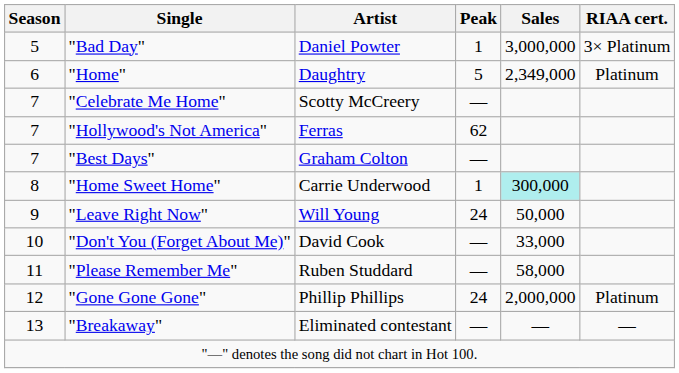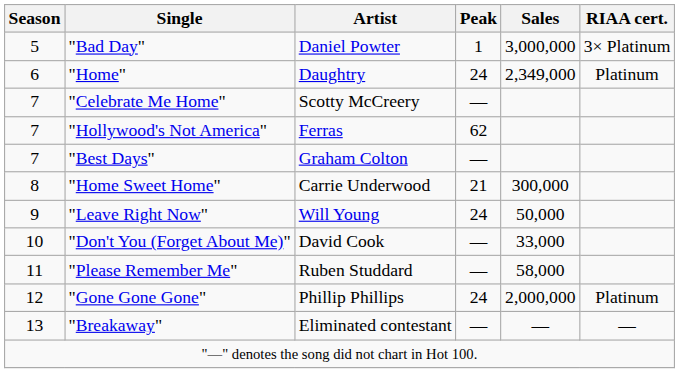 <table class="wikitable" border="1">
 <tr>
 <th>Season</th>
 <th>Single</th>
 <th>Artist</th>
 <th>Peak</th>
 <th>Sales</th>
 <th>RIAA cert.</th>
 </tr>
 <tr>
 <td align="center">5</td>
 <td>"<a href='#'>Bad Day</a>"</td>
 <td><a href='#'>Daniel Powter</a></td>
 <td align="center">1</td>
 <td align="center">3,000,000</td>
 <td align="center">3× Platinum</td>
 </tr>
 <tr>
 <td align="center">6</td>
 <td>"<a href='#'>Home</a>"</td>
 <td><a href='#'>Daughtry</a></td>
-<td align="center">5</td>
+<td align="center">24</td>
 <td align="center">2,349,000</td>
 <td align="center">Platinum</td>
 </tr>
 <tr>
 <td align="center">7</td>
 <td>"<a href='#'>Celebrate Me Home</a>"</td>
 <td>Scotty McCreery</td>
 <td align="center">—</td>
 <td align="center"></td>
 <td></td>
 </tr>
 <tr>
 <td align="center">7</td>
 <td>"<a href='#'>Hollywood's Not America</a>"</td>
 <td><a href='#'>Ferras</a></td>
 <td align="center">62</td>
 <td align="center"></td>
 <td></td>
 </tr>
 <tr>
 <td align="center">7</td>
 <td>"<a href='#'>Best Days</a>"</td>
 <td><a href='#'>Graham Colton</a></td>
 <td align="center">—</td>
 <td align="center"></td>
 <td></td>
 </tr>
 <tr>
 <td align="center">8</td>
 <td>"<a href='#'>Home Sweet Home</a>"</td>
 <td>Carrie Underwood</td>
-<td align="center">1</td>
-<td align="center" style="background: paleturquoise;">300,000</td>
+<td align="center">21</td>
+<td align="center">300,000</td>
 <td></td>
 </tr>
 <tr>
 <td align="center">9</td>
 <td>"<a href='#'>Leave Right Now</a>"</td>
 <td><a href='#'>Will Young</a></td>
 <td align="center">24</td>
 <td align="center">50,000</td>
 <td></td>
 </tr>
 <tr>
 <td align="center">10</td>
 <td>"<a href='#'>Don't You (Forget About Me)</a>"</td>
 <td>David Cook</td>
 <td align="center">—</td>
 <td align="center">33,000</td>
 <td></td>
 </tr>
 <tr>
 <td align="center">11</td>
 <td>"<a href='#'>Please Remember Me</a>"</td>
 <td>Ruben Studdard</td>
 <td align="center">—</td>
 <td align="center">58,000</td>
 <td></td>
 </tr>
 <tr>
 <td align="center">12</td>
 <td>"<a href='#'>Gone Gone Gone</a>"</td>
 <td>Phillip Phillips</td>
 <td align="center">24</td>
 <td align="center">2,000,000</td>
 <td align="center">Platinum</td>
 </tr>
 <tr>
 <td align="center">13</td>
 <td>"<a href='#'>Breakaway</a>"</td>
 <td>Eliminated contestant</td>
 <td align="center">—</td>
 <td align="center">—</td>
 <td align="center">—</td>
 </tr>
 <tr>
 <td align="center" colspan="6"><small>"—" denotes the song did not chart in Hot 100.</small></td>
 </tr>
 <tr>
 </tr>
 </table>
